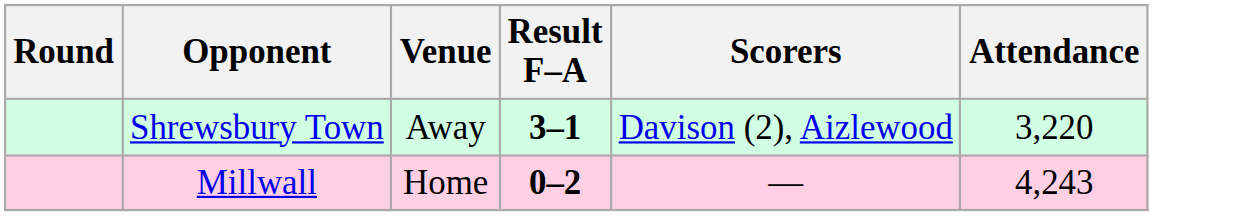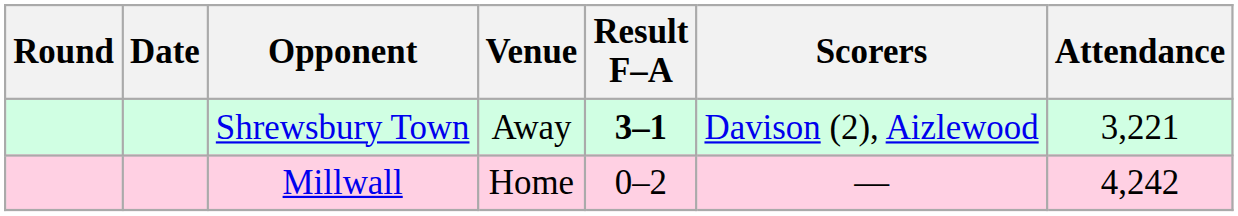 <table class="wikitable sortable" style="text-align:center;">
 <tr>
 <th>Round</th>
+<th>Date</th>
 <th>Opponent</th>
 <th>Venue</th>
 <th>Result<br>F–A</th>
 <th class=unsortable>Scorers</th>
 <th>Attendance</th>
 </tr>
 <tr style="background-color:#d0ffe3;">
 <td></td>
+<td></td>
 <td><a href='#'>Shrewsbury Town</a></td>
 <td>Away</td>
 <td><strong>3–1</strong></td>
 <td><a href='#'>Davison</a> (2), <a href='#'>Aizlewood</a></td>
-<td>3,220</td>
+<td>3,221</td>
 </tr>
 <tr style="background-color:#ffd0e3;">
 <td></td>
+<td></td>
 <td><a href='#'>Millwall</a></td>
 <td>Home</td>
-<td><strong>0–2</strong></td>
+<td>0–2</td>
 <td>—</td>
-<td>4,243</td>
+<td>4,242</td>
 </tr>
 </table>
